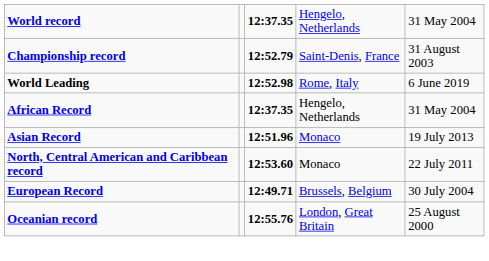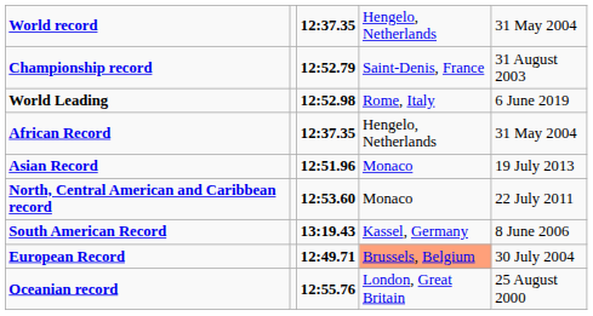 <table class="wikitable">
 <tr>
 <td><strong><a href='#'>World record</a></strong></td>
 <td></td>
 <td><strong>12:37.35</strong></td>
 <td><a href='#'>Hengelo</a>, <a href='#'>Netherlands</a></td>
 <td>31 May 2004</td>
 </tr>
 <tr>
 <td><strong><a href='#'>Championship record</a></strong></td>
 <td></td>
 <td><strong>12:52.79</strong></td>
 <td><a href='#'>Saint-Denis</a>, <a href='#'>France</a></td>
 <td>31 August 2003</td>
 </tr>
 <tr>
 <td><strong>World Leading</strong></td>
 <td></td>
 <td><strong>12:52.98</strong></td>
 <td><a href='#'>Rome</a>, <a href='#'>Italy</a></td>
 <td>6 June 2019</td>
 </tr>
 <tr>
 <td><strong><a href='#'>African Record</a></strong></td>
 <td></td>
 <td><strong>12:37.35</strong></td>
 <td>Hengelo, Netherlands</td>
 <td>31 May 2004</td>
 </tr>
 <tr>
 <td><strong><a href='#'>Asian Record</a></strong></td>
 <td></td>
 <td><strong>12:51.96</strong></td>
 <td><a href='#'>Monaco</a></td>
 <td>19 July 2013</td>
 </tr>
 <tr>
 <td><strong><a href='#'>North, Central American and Caribbean record</a></strong></td>
 <td></td>
 <td><strong>12:53.60</strong></td>
 <td>Monaco</td>
 <td>22 July 2011</td>
 </tr>
 <tr>
+<td><strong><a href='#'>South American Record</a></strong></td>
+<td></td>
+<td><strong>13:19.43</strong></td>
+<td><a href='#'>Kassel</a>, <a href='#'>Germany</a></td>
+<td>8 June 2006</td>
+</tr>
+<tr>
 <td><strong><a href='#'>European Record</a></strong></td>
 <td></td>
 <td><strong>12:49.71</strong></td>
-<td><a href='#'>Brussels</a>, <a href='#'>Belgium</a></td>
+<td style="background: lightsalmon;"><a href='#'>Brussels</a>, <a href='#'>Belgium</a></td>
 <td>30 July 2004</td>
 </tr>
 <tr>
 <td><strong><a href='#'>Oceanian record</a></strong></td>
 <td></td>
 <td><strong>12:55.76</strong></td>
 <td><a href='#'>London</a>, <a href='#'>Great Britain</a></td>
 <td>25 August 2000</td>
 </tr>
 </table>
